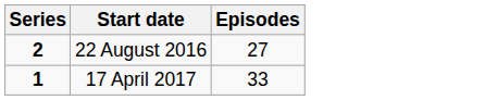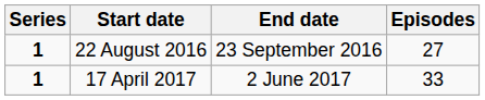 <table class="wikitable" style="text-align:center;">
 <tr>
 <th>Series</th>
 <th>Start date</th>
+<th>End date</th>
 <th>Episodes</th>
 </tr>
 <tr>
-<td><strong>2</strong></td>
+<td><strong>1</strong></td>
 <td>22 August 2016</td>
+<td>23 September 2016</td>
 <td>27</td>
 </tr>
 <tr>
 <td><strong>1</strong></td>
 <td>17 April 2017</td>
+<td>2 June 2017</td>
 <td>33</td>
 </tr>
 </table>
